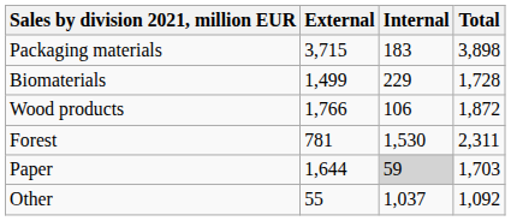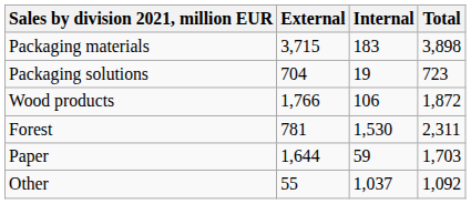 <table class="wikitable">
 <tr>
 <th>Sales by division 2021, million EUR</th>
 <th>External</th>
 <th>Internal</th>
 <th>Total</th>
 </tr>
 <tr>
 <td>Packaging materials</td>
 <td>3,715</td>
 <td>183</td>
 <td>3,898</td>
 </tr>
 <tr>
-<td>Biomaterials</td>
-<td>1,499</td>
-<td>229</td>
-<td>1,728</td>
+<td>Packaging solutions</td>
+<td>704</td>
+<td>19</td>
+<td>723</td>
 </tr>
 <tr>
 <td>Wood products</td>
 <td>1,766</td>
 <td>106</td>
 <td>1,872</td>
 </tr>
 <tr>
 <td>Forest</td>
 <td>781</td>
 <td>1,530</td>
 <td>2,311</td>
 </tr>
 <tr>
 <td>Paper</td>
 <td>1,644</td>
-<td style="background: lightgrey;">59</td>
+<td>59</td>
 <td>1,703</td>
 </tr>
 <tr>
 <td>Other</td>
 <td>55</td>
 <td>1,037</td>
 <td>1,092</td>
 </tr>
 </table>
